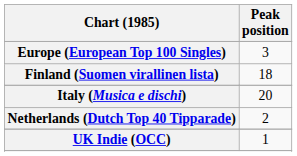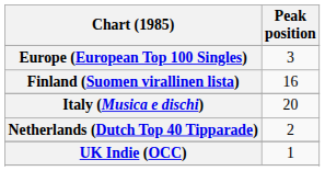 <table class="wikitable sortable plainrowheaders" style="text-align:center">
 <tr>
 <th scope="col">Chart (1985)</th>
 <th scope="col">Peak<br>position</th>
 </tr>
 <tr>
 </tr>
 <tr>
 <th scope="row">Europe (<a href='#'>European Top 100 Singles</a>)</th>
 <td>3</td>
 </tr>
 <tr>
 <th scope="row">Finland (<a href='#'>Suomen virallinen lista</a>)</th>
-<td>18</td>
+<td>16</td>
 </tr>
 <tr>
 </tr>
 <tr>
 </tr>
 <tr>
 <th scope="row">Italy (<em><a href='#'>Musica e dischi</a></em>)</th>
 <td>20</td>
 </tr>
 <tr>
 <th scope="row">Netherlands (<a href='#'>Dutch Top 40 Tipparade</a>)</th>
 <td>2</td>
 </tr>
 <tr>
 </tr>
 <tr>
 </tr>
 <tr>
 </tr>
 <tr>
 </tr>
 <tr>
 <th scope="row"><a href='#'>UK Indie</a> (<a href='#'>OCC</a>)</th>
 <td>1</td>
 </tr>
 <tr>
 </tr>
 <tr>
 </tr>
 </table>
